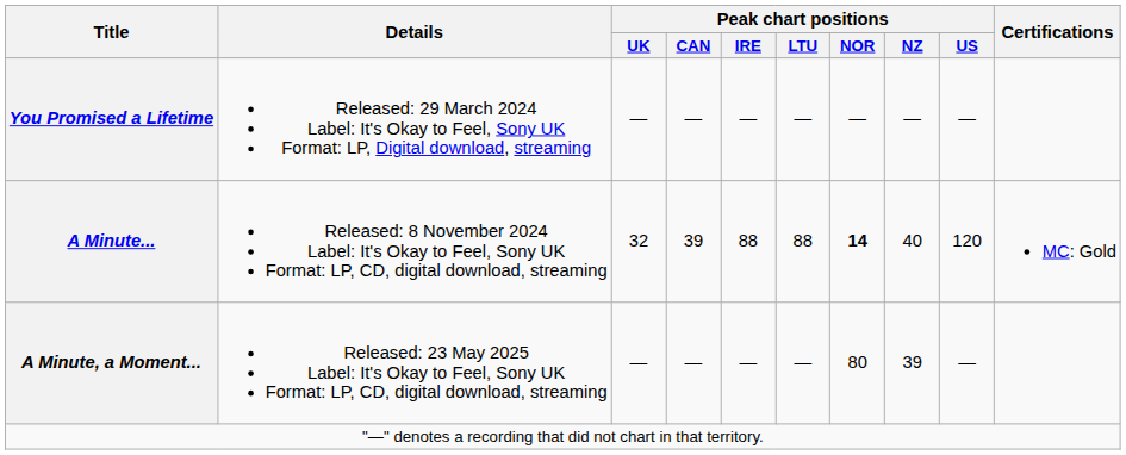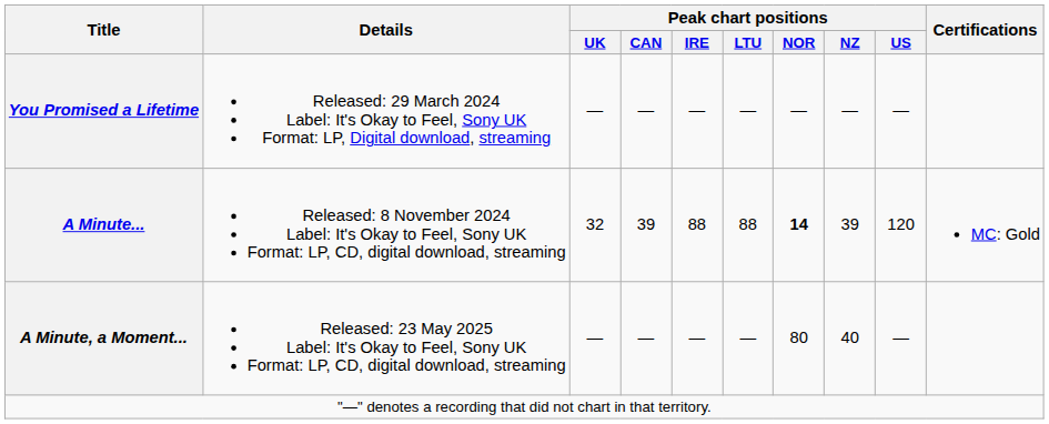 <table class="wikitable plainrowheaders" style="text-align:center;" border="1">
 <tr>
 <th scope="col" rowspan="2">Title</th>
 <th scope="col" rowspan="2">Details</th>
 <th scope="col" colspan="7">Peak chart positions</th>
 <th scope="col" rowspan="2">Certifications</th>
 </tr>
 <tr>
 <th scope="col" style="width:3em;font-size:90%;"><a href='#'>UK</a><br></th>
 <th scope="col" style="width:3em;font-size:90%;"><a href='#'>CAN</a><br></th>
 <th scope="col" style="width:3em;font-size:90%;"><a href='#'>IRE</a><br></th>
 <th scope="col" style="width:3em;font-size:90%;"><a href='#'>LTU</a><br></th>
 <th scope="col" style="width:3em;font-size:90%;"><a href='#'>NOR</a><br></th>
 <th scope="col" style="width:3em;font-size:90%;"><a href='#'>NZ</a><br></th>
 <th scope="col" style="width:3em;font-size:90%;"><a href='#'>US</a><br></th>
 </tr>
 <tr>
 <th scope="row"><em><a href='#'>You Promised a Lifetime</a></em></th>
 <td><br><ul><li>Released: 29 March 2024</li><li>Label: It's Okay to Feel, <a href='#'>Sony UK</a></li><li>Format: LP, <a href='#'>Digital download</a>, <a href='#'>streaming</a></li></ul></td>
 <td>—</td>
 <td>—</td>
 <td>—</td>
 <td>—</td>
 <td>—</td>
 <td>—</td>
 <td>—</td>
 <td></td>
 </tr>
 <tr>
 <th scope="row"><em><a href='#'>A Minute...</a></em></th>
 <td><br><ul><li>Released: 8 November 2024</li><li>Label: It's Okay to Feel, Sony UK</li><li>Format: LP, CD, digital download, streaming</li></ul></td>
 <td>32</td>
 <td>39</td>
 <td>88</td>
 <td>88</td>
 <td><strong>14</strong></td>
-<td>40</td>
+<td>39</td>
 <td>120</td>
 <td><br><ul><li><a href='#'>MC</a>: Gold</li></ul></td>
 </tr>
 <tr>
 <th scope="row"><em>A Minute, a Moment...</em></th>
 <td><br><ul><li>Released: 23 May 2025</li><li>Label: It's Okay to Feel, Sony UK</li><li>Format: LP, CD, digital download, streaming</li></ul></td>
 <td>—</td>
 <td>—</td>
 <td>—</td>
 <td>—</td>
 <td>80</td>
-<td>39</td>
+<td>40</td>
 <td>—</td>
 <td></td>
 </tr>
 <tr>
 <td colspan="15" style="font-size:90%">"—" denotes a recording that did not chart in that territory.</td>
 </tr>
 </table>
